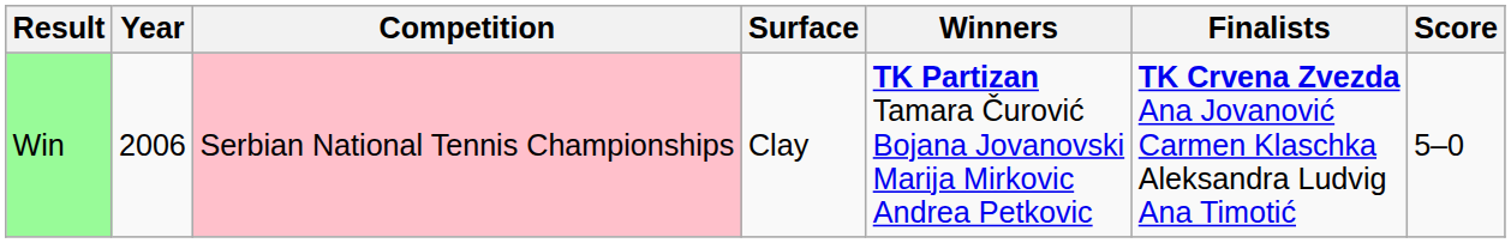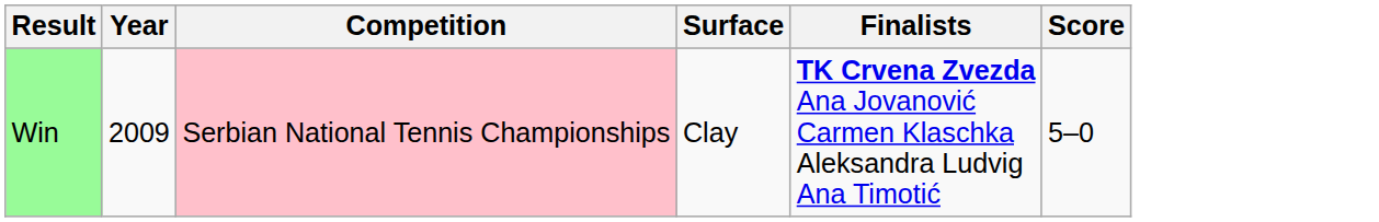 <table class=wikitable>
 <tr>
 <th>Result</th>
 <th>Year</th>
 <th>Competition</th>
 <th>Surface</th>
-<th>Winners</th>
 <th>Finalists</th>
 <th>Score</th>
 </tr>
 <tr>
 <td bgcolor="98FB98">Win</td>
-<td>2006</td>
+<td>2009</td>
 <td style="background: pink;">Serbian National Tennis Championships</td>
 <td>Clay</td>
-<td> <strong><a href='#'>TK Partizan</a></strong> <br> Tamara Čurović <br> <a href='#'>Bojana Jovanovski</a> <br> <a href='#'>Marija Mirkovic</a> <br> <a href='#'>Andrea Petkovic</a></td>
 <td> <strong><a href='#'>TK Crvena Zvezda</a></strong> <br> <a href='#'>Ana Jovanović</a> <br> <a href='#'>Carmen Klaschka</a> <br> Aleksandra Ludvig <br> <a href='#'>Ana Timotić</a></td>
 <td>5–0</td>
 </tr>
 </table>
